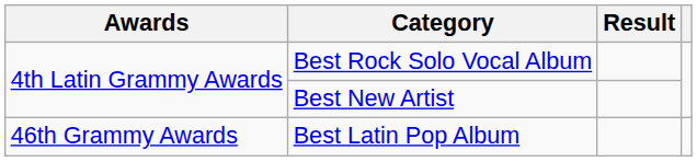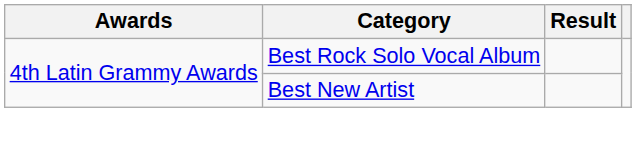 <table class="wikitable sortable">
 <tr>
 <th scope="col">Awards</th>
 <th scope="col">Category</th>
 <th scope="col">Result</th>
 <th scope="col" class="unsortable"></th>
 </tr>
 <tr>
 <td rowspan="2"><a href='#'>4th Latin Grammy Awards</a></td>
 <td><a href='#'>Best Rock Solo Vocal Album</a></td>
 <td></td>
 <td rowspan="2" style="text-align:center;"></td>
 </tr>
 <tr>
 <td><a href='#'>Best New Artist</a></td>
 <td></td>
 </tr>
-<tr>
-<td><a href='#'>46th Grammy Awards</a></td>
-<td><a href='#'>Best Latin Pop Album</a></td>
-<td></td>
-<td style="text-align:center;"></td>
-</tr>
 </table>
